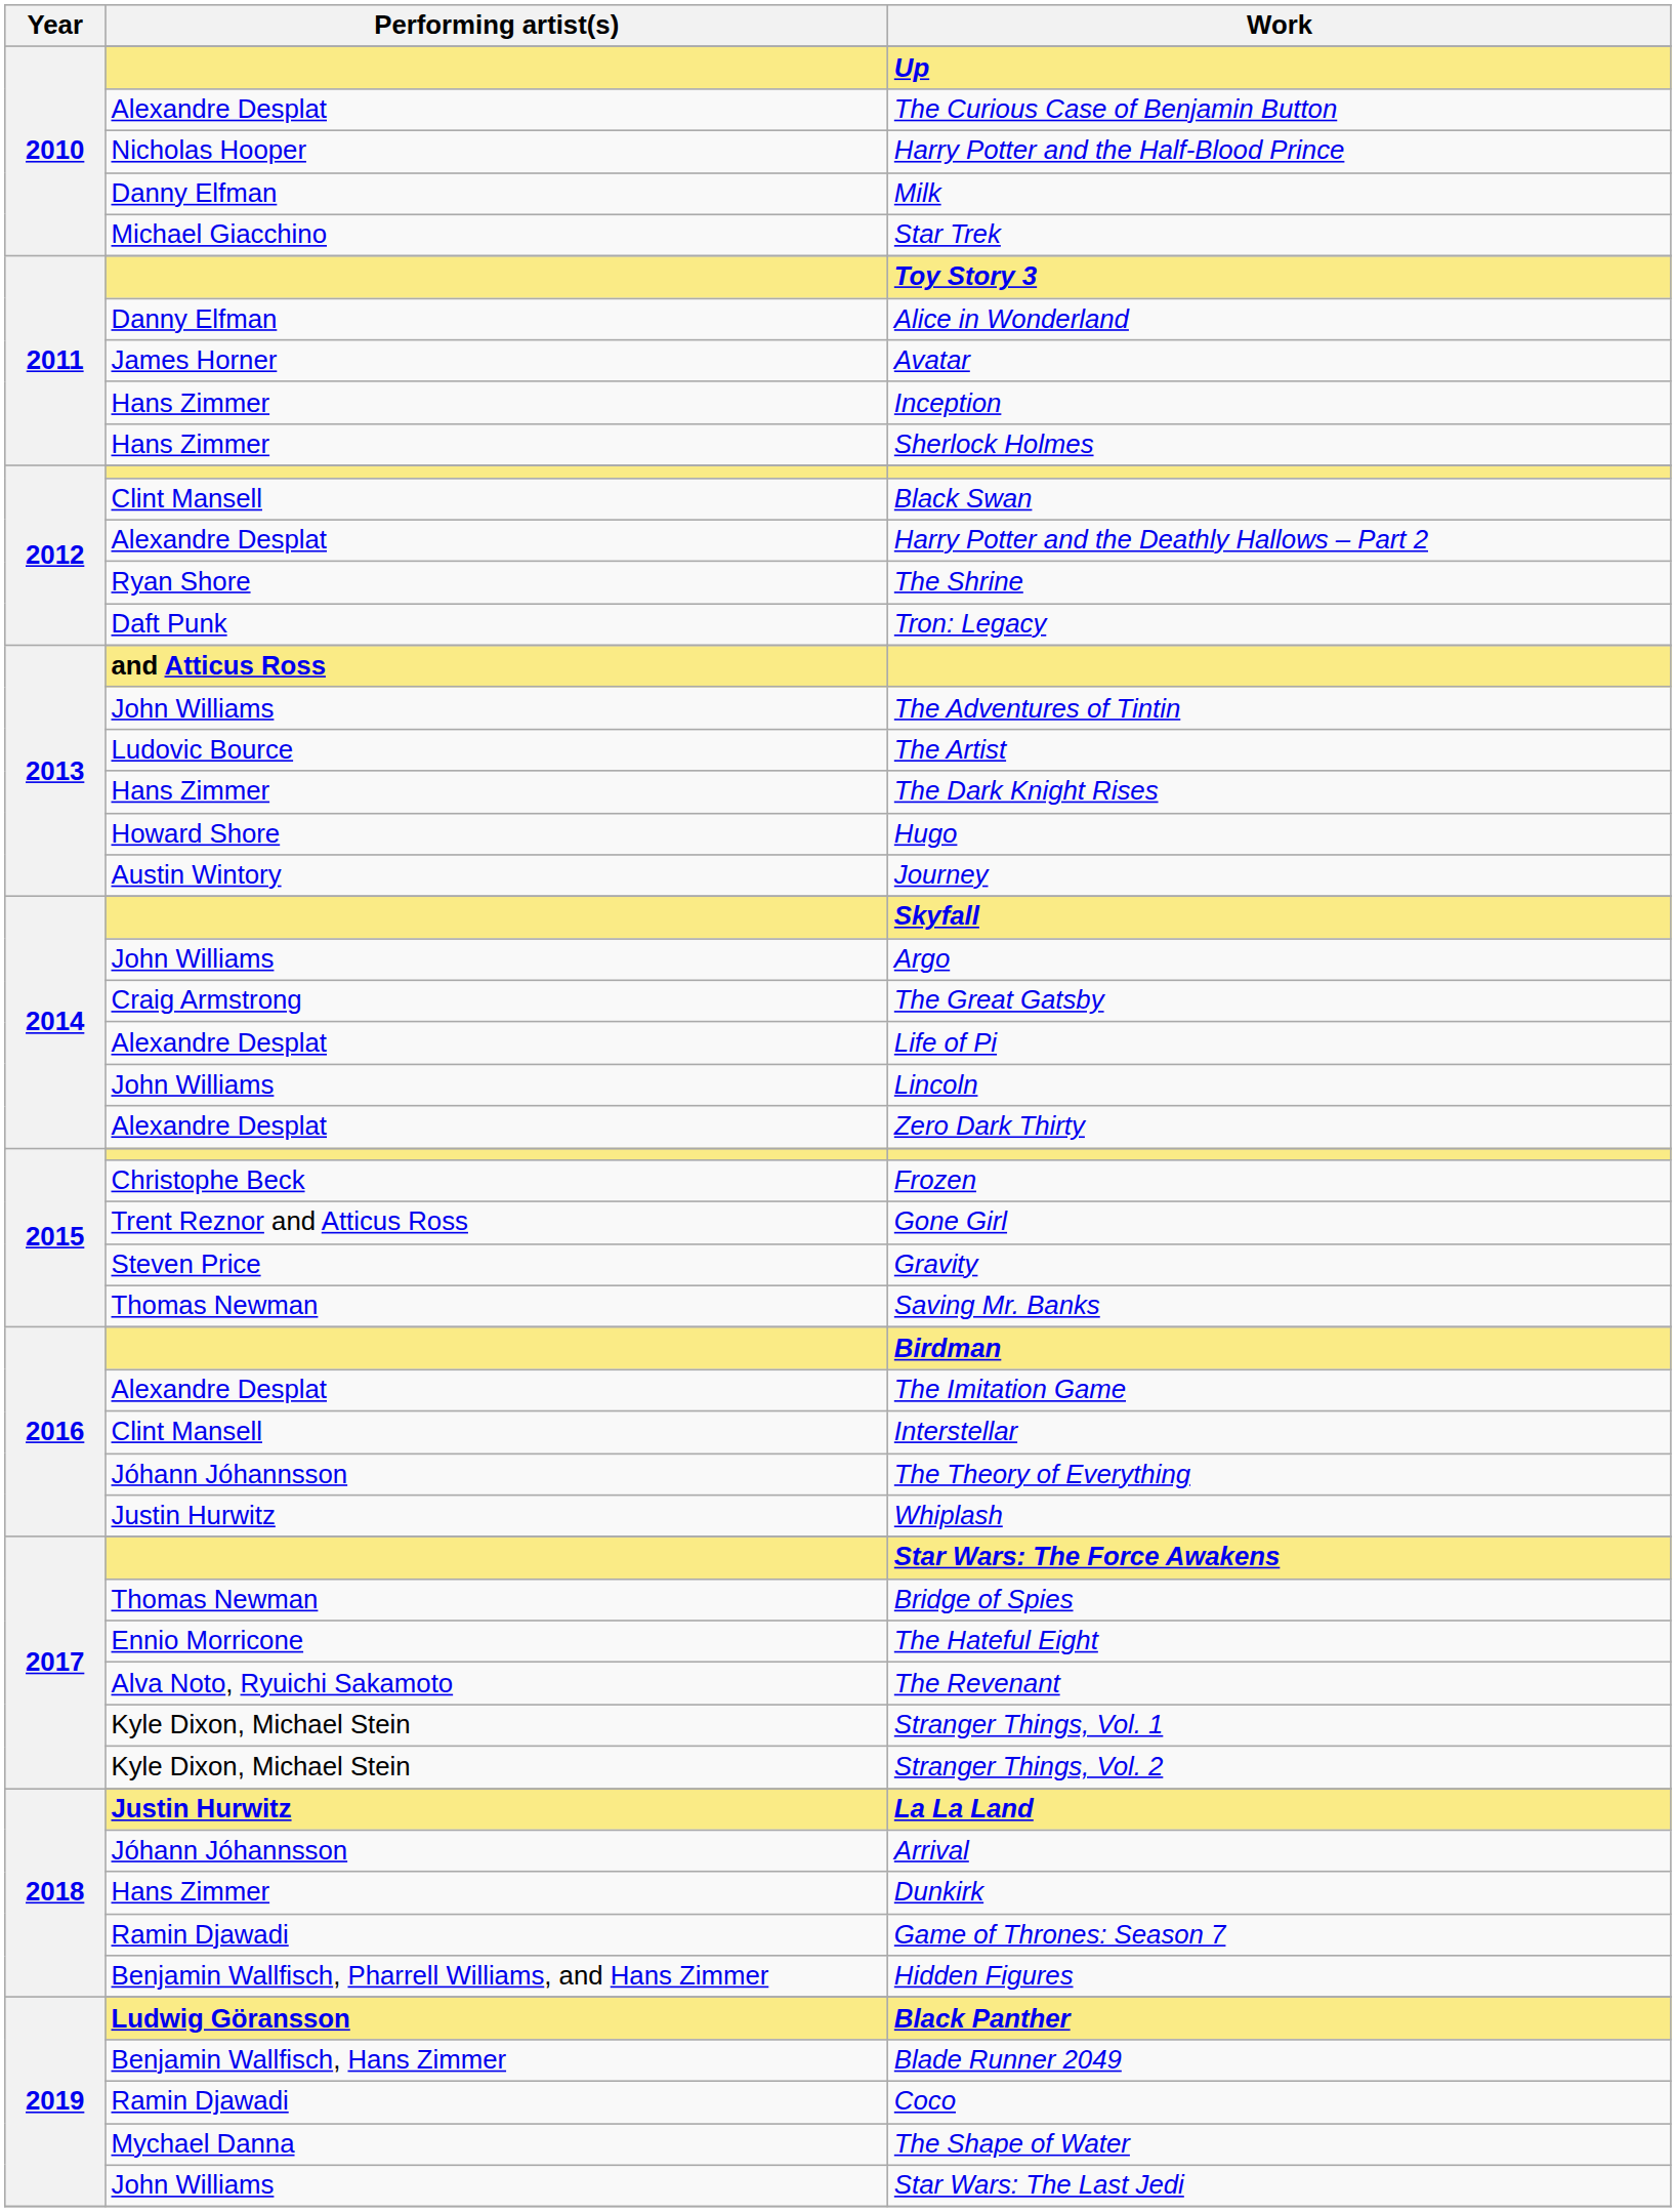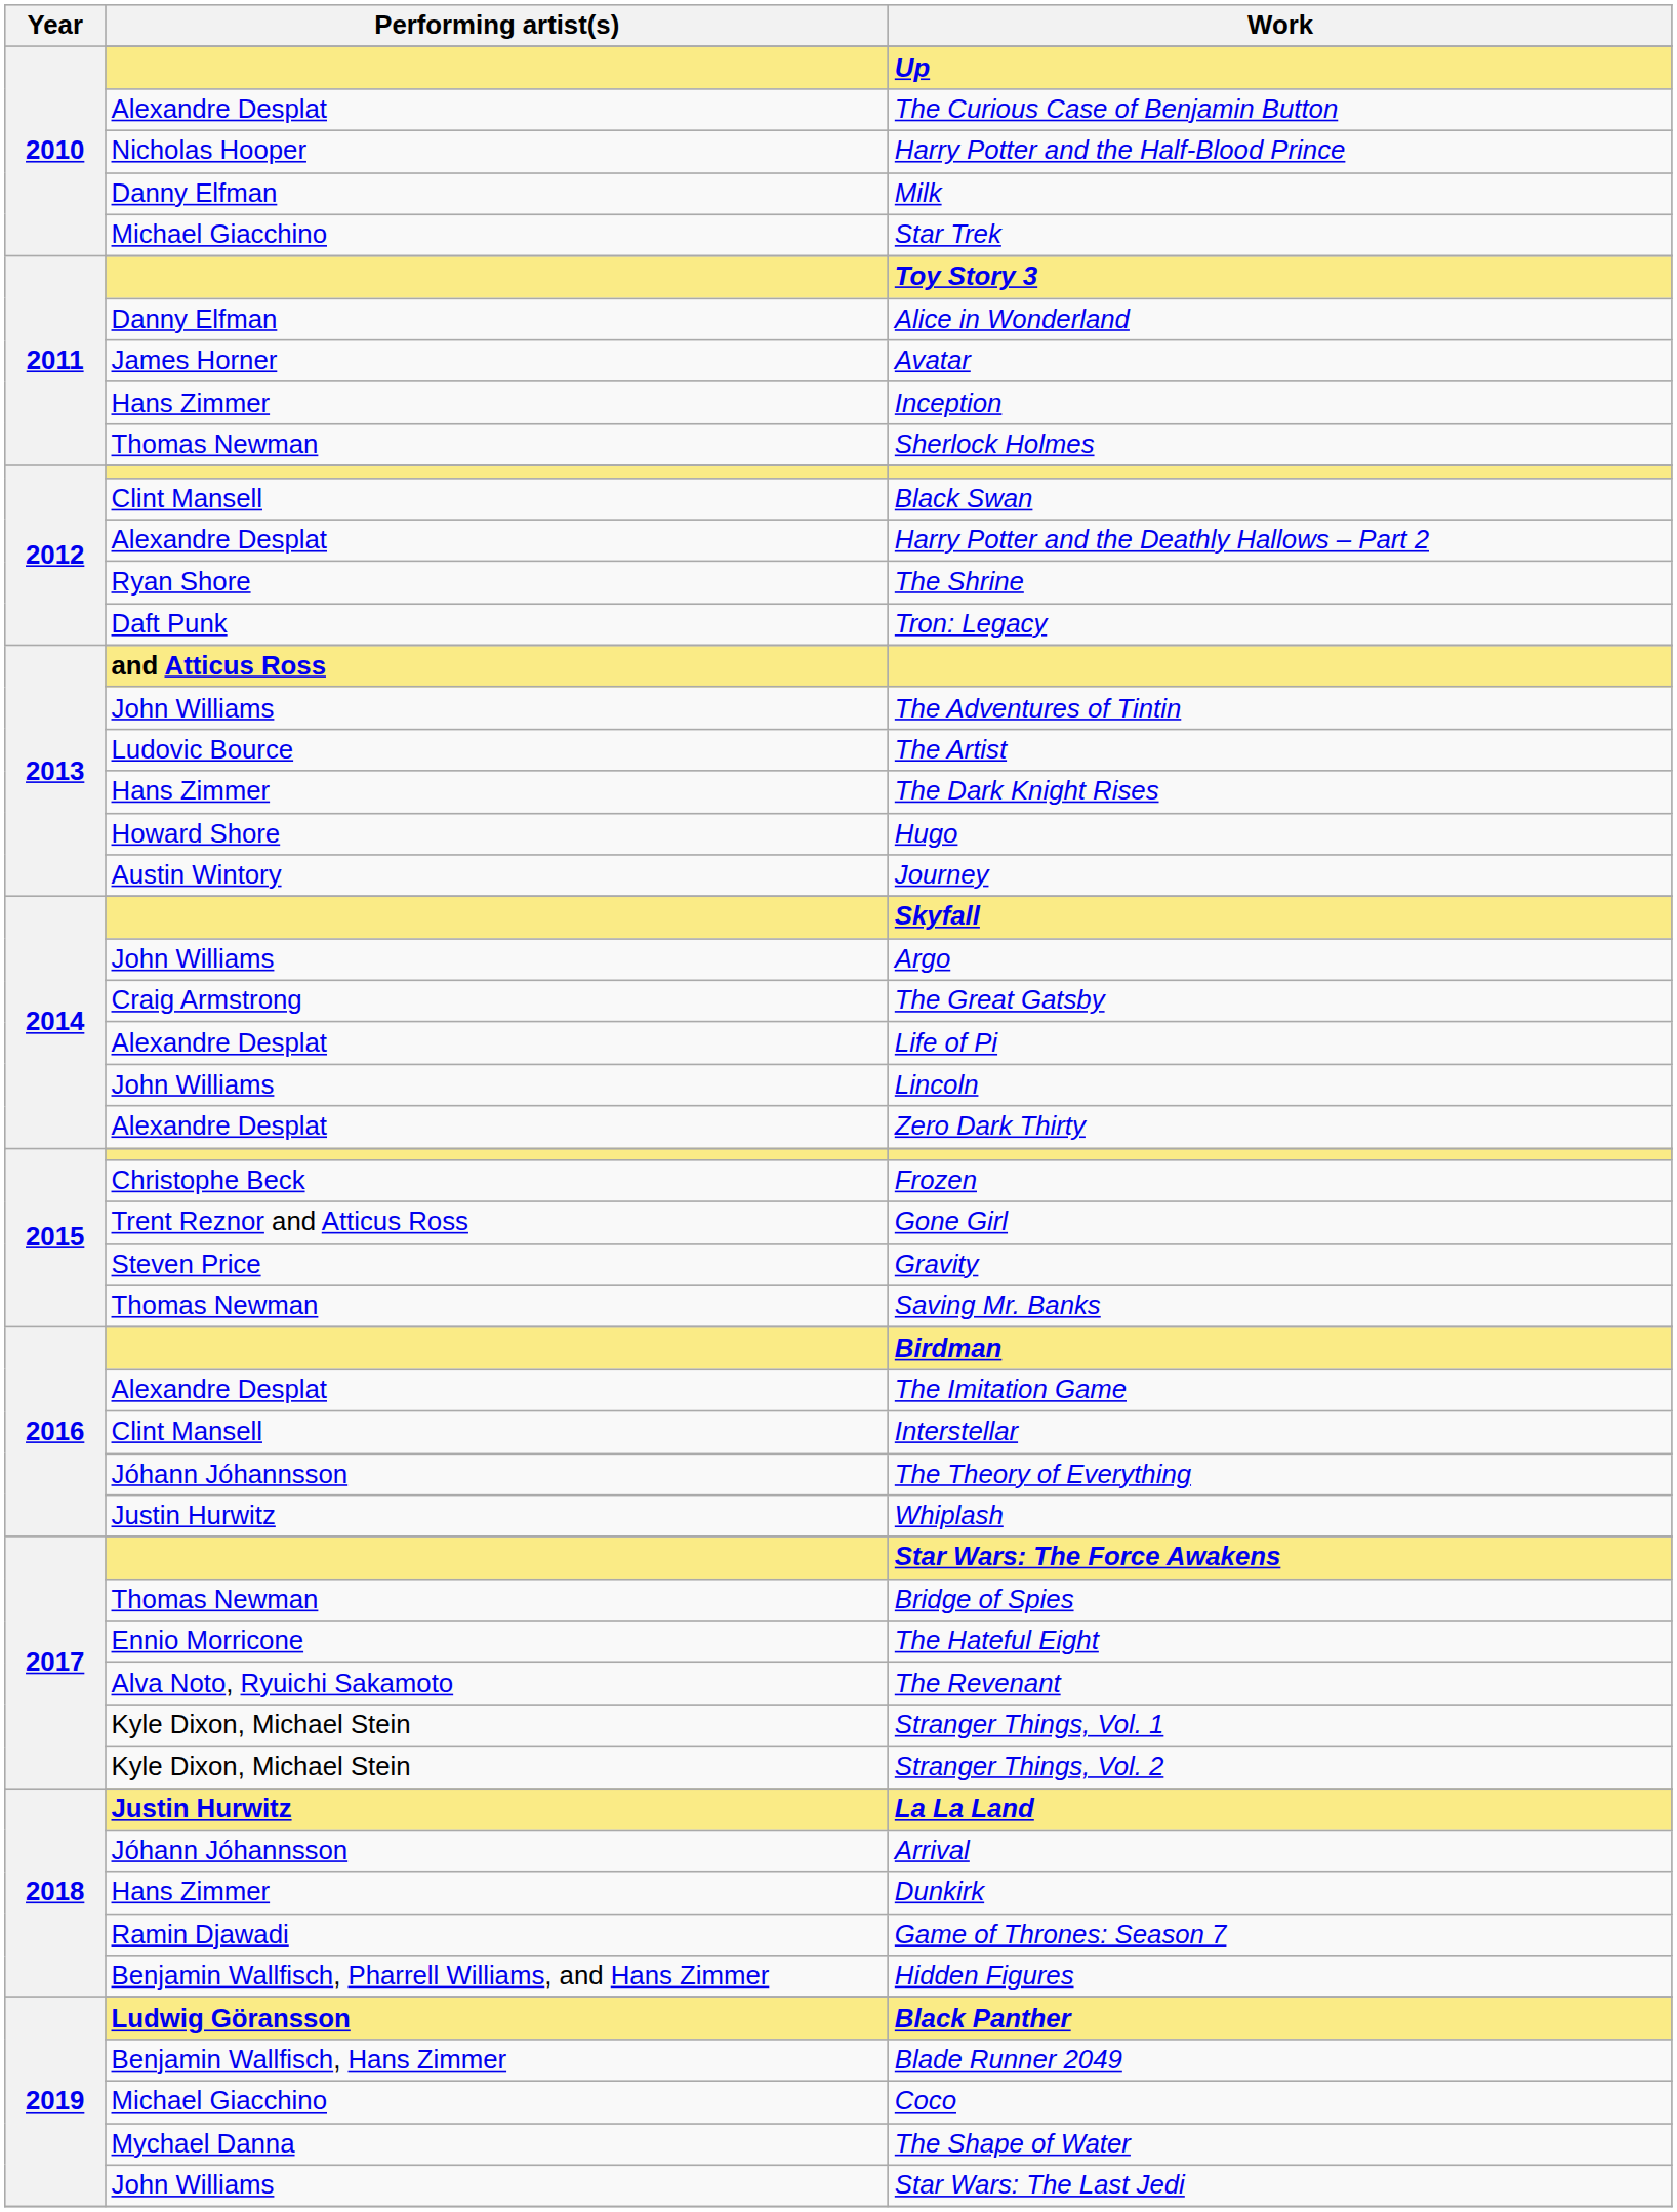 <table class="wikitable" style="width:80%">
 <tr>
 <th width="2%">Year</th>
 <th width="25%">Performing artist(s)</th>
 <th width="25%">Work</th>
 </tr>
 <tr>
 <th scope="row", rowspan=6, style="text-align:center;"><a href='#'>2010</a> <br></th>
 </tr>
 <tr style="background:#FAEB86">
 <td><strong>  </strong></td>
 <td><strong> <em><a href='#'>Up</a></em> </strong></td>
 </tr>
 <tr>
 <td><a href='#'>Alexandre Desplat</a></td>
 <td><em><a href='#'>The Curious Case of Benjamin Button</a></em></td>
 </tr>
 <tr>
 <td><a href='#'>Nicholas Hooper</a></td>
 <td><em><a href='#'>Harry Potter and the Half-Blood Prince</a></em></td>
 </tr>
 <tr>
 <td><a href='#'>Danny Elfman</a></td>
 <td><em><a href='#'>Milk</a></em></td>
 </tr>
 <tr>
 <td><a href='#'>Michael Giacchino</a></td>
 <td><em><a href='#'>Star Trek</a></em></td>
 </tr>
 <tr>
 <th scope="row", rowspan=6, style="text-align:center;"><a href='#'>2011</a> <br></th>
 </tr>
 <tr style="background:#FAEB86">
 <td><strong>  </strong></td>
 <td><strong> <em><a href='#'>Toy Story 3</a></em> </strong></td>
 </tr>
 <tr>
 <td><a href='#'>Danny Elfman</a></td>
 <td><em><a href='#'>Alice in Wonderland</a></em></td>
 </tr>
 <tr>
 <td><a href='#'>James Horner</a></td>
 <td><em><a href='#'>Avatar</a></em></td>
 </tr>
 <tr>
 <td><a href='#'>Hans Zimmer</a></td>
 <td><em><a href='#'>Inception</a></em></td>
 </tr>
 <tr>
-<td><a href='#'>Hans Zimmer</a></td>
+<td><a href='#'>Thomas Newman</a></td>
 <td><em><a href='#'>Sherlock Holmes</a></em></td>
 </tr>
 <tr>
 <th scope="row", rowspan=6, style="text-align:center;"><a href='#'>2012</a> <br></th>
 </tr>
 <tr style="background:#FAEB86">
 <td><strong>  </strong></td>
 <td><strong> <em></em> </strong></td>
 </tr>
 <tr>
 <td><a href='#'>Clint Mansell</a></td>
 <td><em><a href='#'>Black Swan</a></em></td>
 </tr>
 <tr>
 <td><a href='#'>Alexandre Desplat</a></td>
 <td><em><a href='#'>Harry Potter and the Deathly Hallows – Part 2</a></em></td>
 </tr>
 <tr>
 <td><a href='#'>Ryan Shore</a></td>
 <td><em><a href='#'>The Shrine</a></em></td>
 </tr>
 <tr>
 <td><a href='#'>Daft Punk</a></td>
 <td><em><a href='#'>Tron: Legacy</a></em></td>
 </tr>
 <tr>
 <th scope="row", rowspan=7, style="text-align:center;"><a href='#'>2013</a> <br></th>
 </tr>
 <tr style="background:#FAEB86">
 <td><strong>  and <a href='#'>Atticus Ross</a> </strong></td>
 <td><strong> <em></em> </strong></td>
 </tr>
 <tr>
 <td><a href='#'>John Williams</a></td>
 <td><em><a href='#'>The Adventures of Tintin</a></em></td>
 </tr>
 <tr>
 <td><a href='#'>Ludovic Bource</a></td>
 <td><em><a href='#'>The Artist</a></em></td>
 </tr>
 <tr>
 <td><a href='#'>Hans Zimmer</a></td>
 <td><em><a href='#'>The Dark Knight Rises</a></em></td>
 </tr>
 <tr>
 <td><a href='#'>Howard Shore</a></td>
 <td><em><a href='#'>Hugo</a></em></td>
 </tr>
 <tr>
 <td><a href='#'>Austin Wintory</a></td>
 <td><em><a href='#'>Journey</a></em></td>
 </tr>
 <tr>
 <th scope="row", rowspan=7, style="text-align:center;"><a href='#'>2014</a> <br></th>
 </tr>
 <tr style="background:#FAEB86">
 <td><strong>  </strong></td>
 <td><strong> <em><a href='#'>Skyfall</a></em> </strong></td>
 </tr>
 <tr>
 <td><a href='#'>John Williams</a></td>
 <td><em><a href='#'>Argo</a></em></td>
 </tr>
 <tr>
 <td><a href='#'>Craig Armstrong</a></td>
 <td><em><a href='#'>The Great Gatsby</a></em></td>
 </tr>
 <tr>
 <td><a href='#'>Alexandre Desplat</a></td>
 <td><em><a href='#'>Life of Pi</a></em></td>
 </tr>
 <tr>
 <td><a href='#'>John Williams</a></td>
 <td><em><a href='#'>Lincoln</a></em></td>
 </tr>
 <tr>
 <td><a href='#'>Alexandre Desplat</a></td>
 <td><em><a href='#'>Zero Dark Thirty</a></em></td>
 </tr>
 <tr>
 <th scope="row", rowspan=6, style="text-align:center;"><a href='#'>2015</a> <br></th>
 </tr>
 <tr style="background:#FAEB86">
 <td><strong>  </strong></td>
 <td><strong> <em></em> </strong></td>
 </tr>
 <tr>
 <td><a href='#'>Christophe Beck</a></td>
 <td><em><a href='#'>Frozen</a></em></td>
 </tr>
 <tr>
 <td><a href='#'>Trent Reznor</a> and <a href='#'>Atticus Ross</a></td>
 <td><em><a href='#'>Gone Girl</a></em></td>
 </tr>
 <tr>
 <td><a href='#'>Steven Price</a></td>
 <td><em><a href='#'>Gravity</a></em></td>
 </tr>
 <tr>
 <td><a href='#'>Thomas Newman</a></td>
 <td><em><a href='#'>Saving Mr. Banks</a></em></td>
 </tr>
 <tr>
 <th scope="row", rowspan=6, style="text-align:center;"><a href='#'>2016</a> <br></th>
 </tr>
 <tr style="background:#FAEB86">
 <td><strong>  </strong></td>
 <td><strong> <em><a href='#'>Birdman</a></em> </strong></td>
 </tr>
 <tr>
 <td><a href='#'>Alexandre Desplat</a></td>
 <td><em><a href='#'>The Imitation Game</a></em></td>
 </tr>
 <tr>
 <td><a href='#'>Clint Mansell</a></td>
 <td><em><a href='#'>Interstellar</a></em></td>
 </tr>
 <tr>
 <td><a href='#'>Jóhann Jóhannsson</a></td>
 <td><em><a href='#'>The Theory of Everything</a></em></td>
 </tr>
 <tr>
 <td><a href='#'>Justin Hurwitz</a></td>
 <td><em><a href='#'>Whiplash</a></em></td>
 </tr>
 <tr>
 <th scope="row", rowspan=7, style="text-align:center;"><a href='#'>2017</a> <br></th>
 </tr>
 <tr style="background:#FAEB86">
 <td><strong>  </strong></td>
 <td><strong> <em><a href='#'>Star Wars: The Force Awakens</a></em> </strong></td>
 </tr>
 <tr>
 <td><a href='#'>Thomas Newman</a></td>
 <td><em><a href='#'>Bridge of Spies</a></em></td>
 </tr>
 <tr>
 <td><a href='#'>Ennio Morricone</a></td>
 <td><em><a href='#'>The Hateful Eight</a></em></td>
 </tr>
 <tr>
 <td><a href='#'>Alva Noto</a>, <a href='#'>Ryuichi Sakamoto</a></td>
 <td><em><a href='#'>The Revenant</a></em></td>
 </tr>
 <tr>
 <td>Kyle Dixon, Michael Stein</td>
 <td><em><a href='#'>Stranger Things, Vol. 1</a></em></td>
 </tr>
 <tr>
 <td>Kyle Dixon, Michael Stein</td>
 <td><em><a href='#'>Stranger Things, Vol. 2</a></em></td>
 </tr>
 <tr>
 <th scope="row", rowspan=6, style="text-align:center;"><a href='#'>2018</a> <br></th>
 </tr>
 <tr style="background:#FAEB86">
 <td><strong> <a href='#'>Justin Hurwitz</a> </strong></td>
 <td><strong> <em><a href='#'>La La Land</a></em> </strong></td>
 </tr>
 <tr>
 <td><a href='#'>Jóhann Jóhannsson</a></td>
 <td><em><a href='#'>Arrival</a></em></td>
 </tr>
 <tr>
 <td><a href='#'>Hans Zimmer</a></td>
 <td><em><a href='#'>Dunkirk</a></em></td>
 </tr>
 <tr>
 <td><a href='#'>Ramin Djawadi</a></td>
 <td><em><a href='#'>Game of Thrones: Season 7</a></em></td>
 </tr>
 <tr>
 <td><a href='#'>Benjamin Wallfisch</a>, <a href='#'>Pharrell Williams</a>, and <a href='#'>Hans Zimmer</a></td>
 <td><em><a href='#'>Hidden Figures</a></em></td>
 </tr>
 <tr>
 <th scope="row", rowspan=6, style="text-align:center;"><a href='#'>2019</a> <br></th>
 </tr>
 <tr style="background:#FAEB86">
 <td><strong> <a href='#'>Ludwig Göransson</a> </strong></td>
 <td><strong> <em><a href='#'>Black Panther</a></em> </strong></td>
 </tr>
 <tr>
 <td><a href='#'>Benjamin Wallfisch</a>, <a href='#'>Hans Zimmer</a></td>
 <td><em><a href='#'>Blade Runner 2049</a></em></td>
 </tr>
 <tr>
-<td><a href='#'>Ramin Djawadi</a></td>
+<td><a href='#'>Michael Giacchino</a></td>
 <td><em><a href='#'>Coco</a></em></td>
 </tr>
 <tr>
 <td><a href='#'>Mychael Danna</a></td>
 <td><em><a href='#'>The Shape of Water</a></em></td>
 </tr>
 <tr>
 <td><a href='#'>John Williams</a></td>
 <td><em><a href='#'>Star Wars: The Last Jedi</a></em></td>
 </tr>
 <tr>
 </tr>
 </table>
